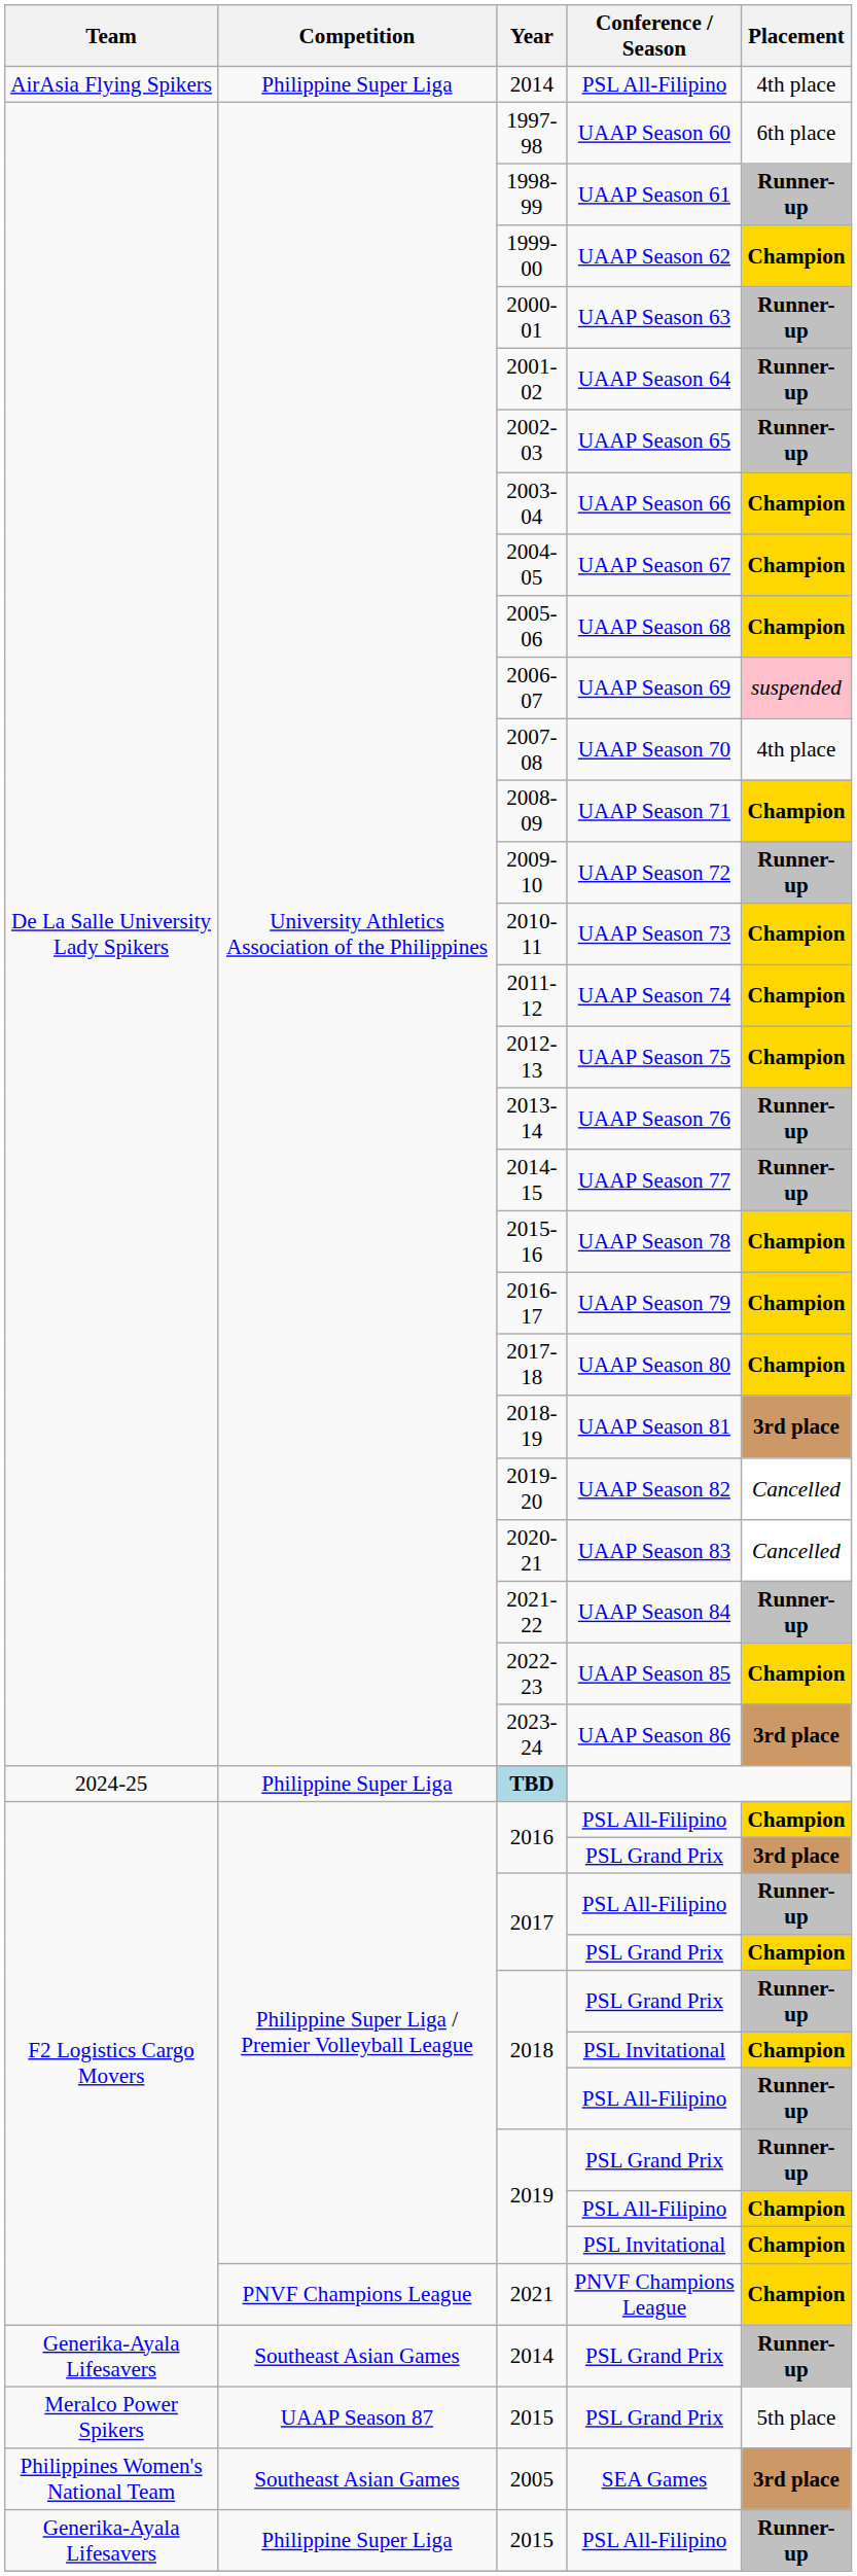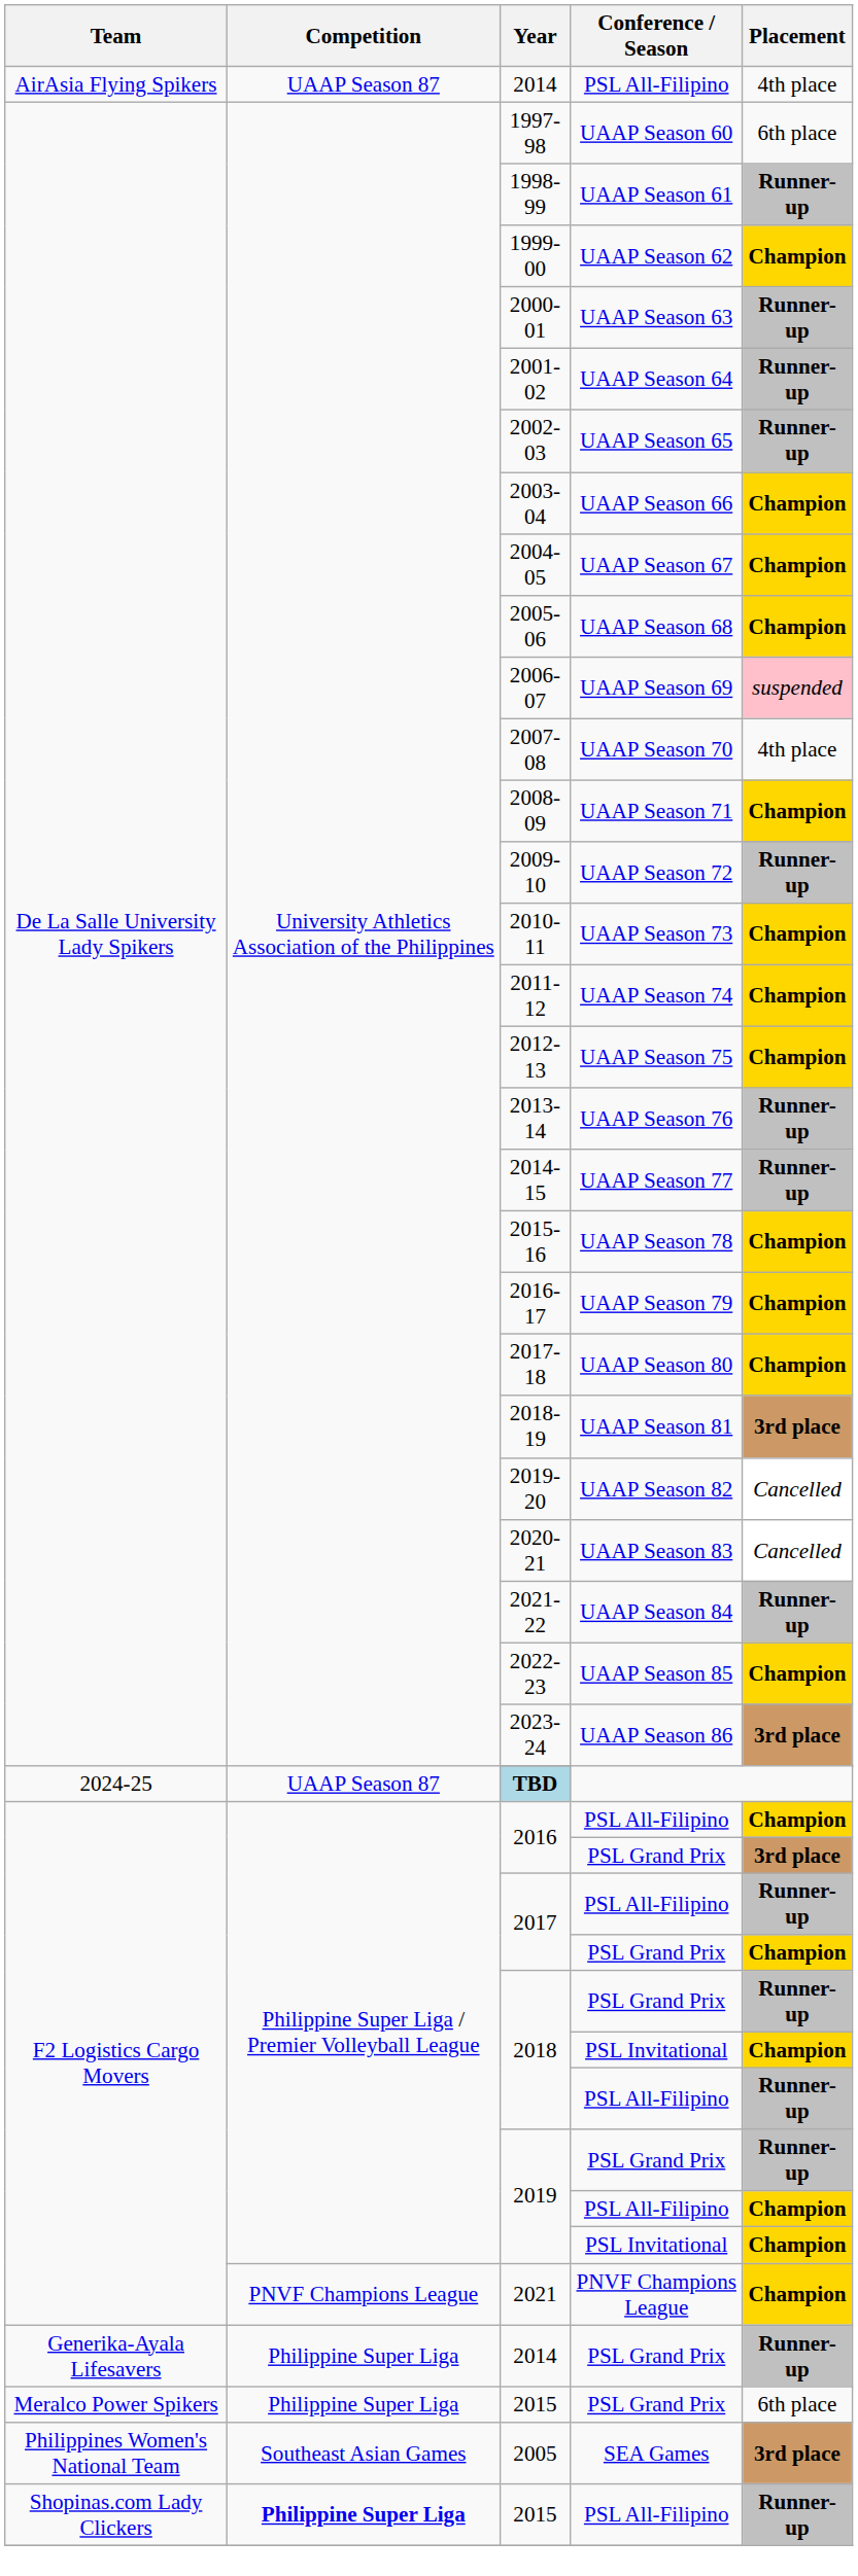 <table class="wikitable sortable" style=" font-size:95%; width:95%; text-align:center">
 <tr>
 <th>Team</th>
 <th>Competition</th>
 <th>Year</th>
 <th>Conference / Season</th>
 <th>Placement</th>
 </tr>
 <tr>
 <td> <a href='#'>AirAsia Flying Spikers</a></td>
-<td><a href='#'>Philippine Super Liga</a></td>
+<td><a href='#'>UAAP Season 87</a></td>
 <td>2014</td>
 <td><a href='#'>PSL All-Filipino</a></td>
 <td>4th place</td>
 </tr>
 <tr>
 <td rowspan=28> <a href='#'>De La Salle University Lady Spikers</a></td>
 <td rowspan=28><a href='#'>University Athletics Association of the Philippines</a></td>
 <td>1997-98</td>
 <td><a href='#'>UAAP Season 60</a></td>
 <td>6th place</td>
 </tr>
 <tr>
 <td>1998-99</td>
 <td><a href='#'>UAAP Season 61</a></td>
 <td style="background:silver;"><strong>Runner-up</strong></td>
 </tr>
 <tr>
 <td>1999-00</td>
 <td><a href='#'>UAAP Season 62</a></td>
 <td style="background:gold;"><strong>Champion</strong></td>
 </tr>
 <tr>
 <td>2000-01</td>
 <td><a href='#'>UAAP Season 63</a></td>
 <td style="background:silver;"><strong>Runner-up</strong></td>
 </tr>
 <tr>
 <td>2001-02</td>
 <td><a href='#'>UAAP Season 64</a></td>
 <td style="background:silver;"><strong>Runner-up</strong></td>
 </tr>
 <tr>
 <td>2002-03</td>
 <td><a href='#'>UAAP Season 65</a></td>
 <td style="background:silver;"><strong>Runner-up</strong></td>
 </tr>
 <tr>
 <td>2003-04</td>
 <td><a href='#'>UAAP Season 66</a></td>
 <td style="background:gold;"><strong>Champion</strong></td>
 </tr>
 <tr>
 <td>2004-05</td>
 <td><a href='#'>UAAP Season 67</a></td>
 <td style="background:gold;"><strong>Champion</strong></td>
 </tr>
 <tr>
 <td>2005-06</td>
 <td><a href='#'>UAAP Season 68</a></td>
 <td style="background:gold;"><strong>Champion</strong></td>
 </tr>
 <tr>
 <td>2006-07</td>
 <td><a href='#'>UAAP Season 69</a></td>
 <td style="background:pink;"><em>suspended</em></td>
 </tr>
 <tr>
 <td>2007-08</td>
 <td><a href='#'>UAAP Season 70</a></td>
 <td>4th place</td>
 </tr>
 <tr>
 <td>2008-09</td>
 <td><a href='#'>UAAP Season 71</a></td>
 <td style="background:gold;"><strong>Champion</strong></td>
 </tr>
 <tr>
 <td>2009-10</td>
 <td><a href='#'>UAAP Season 72</a></td>
 <td style="background:silver;"><strong>Runner-up</strong></td>
 </tr>
 <tr>
 <td>2010-11</td>
 <td><a href='#'>UAAP Season 73</a></td>
 <td style="background:gold;"><strong>Champion</strong></td>
 </tr>
 <tr>
 <td>2011-12</td>
 <td><a href='#'>UAAP Season 74</a></td>
 <td style="background:gold;"><strong>Champion</strong></td>
 </tr>
 <tr>
 <td>2012-13</td>
 <td><a href='#'>UAAP Season 75</a></td>
 <td style="background:gold;"><strong>Champion</strong></td>
 </tr>
 <tr>
 <td>2013-14</td>
 <td><a href='#'>UAAP Season 76</a></td>
 <td style="background:silver;"><strong>Runner-up</strong></td>
 </tr>
 <tr>
 <td>2014-15</td>
 <td><a href='#'>UAAP Season 77</a></td>
 <td style="background:silver;"><strong>Runner-up</strong></td>
 </tr>
 <tr>
 <td>2015-16</td>
 <td><a href='#'>UAAP Season 78</a></td>
 <td style="background:gold;"><strong>Champion</strong></td>
 </tr>
 <tr>
 <td>2016-17</td>
 <td><a href='#'>UAAP Season 79</a></td>
 <td style="background:gold;"><strong>Champion</strong></td>
 </tr>
 <tr>
 <td>2017-18</td>
 <td><a href='#'>UAAP Season 80</a></td>
 <td style="background:gold;"><strong>Champion</strong></td>
 </tr>
 <tr>
 <td>2018-19</td>
 <td><a href='#'>UAAP Season 81</a></td>
 <td style="background:#CC9966;"><strong>3rd place</strong></td>
 </tr>
 <tr>
 <td>2019-20</td>
 <td><a href='#'>UAAP Season 82</a></td>
 <td style="background:white;"><em>Cancelled</em></td>
 </tr>
 <tr>
 <td>2020-21</td>
 <td><a href='#'>UAAP Season 83</a></td>
 <td style="background:white;"><em>Cancelled</em></td>
 </tr>
 <tr>
 <td>2021-22</td>
 <td><a href='#'>UAAP Season 84</a></td>
 <td style="background:silver;"><strong>Runner-up</strong></td>
 </tr>
 <tr>
 <td>2022-23</td>
 <td><a href='#'>UAAP Season 85</a></td>
 <td style="background:gold;"><strong>Champion</strong></td>
 </tr>
 <tr>
 <td>2023-24</td>
 <td><a href='#'>UAAP Season 86</a></td>
 <td style="background:#CC9966;"><strong>3rd place</strong></td>
 </tr>
 <tr>
 </tr>
 <tr>
 <td>2024-25</td>
-<td><a href='#'>Philippine Super Liga</a></td>
+<td><a href='#'>UAAP Season 87</a></td>
 <td style="background:#ADD8E6;"><strong>TBD</strong></td>
 </tr>
 <tr>
 <td rowspan=11> <a href='#'>F2 Logistics Cargo Movers</a></td>
 <td rowspan=10><a href='#'>Philippine Super Liga</a> / <a href='#'>Premier Volleyball League</a></td>
 <td rowspan=2>2016</td>
 <td><a href='#'>PSL All-Filipino</a></td>
 <td style="background:gold;"><strong>Champion</strong></td>
 </tr>
 <tr>
 <td><a href='#'>PSL Grand Prix</a></td>
 <td style="background:#CC9966;"><strong>3rd place</strong></td>
 </tr>
 <tr>
 <td rowspan=2>2017</td>
 <td><a href='#'>PSL All-Filipino</a></td>
 <td style="background:silver;"><strong>Runner-up</strong></td>
 </tr>
 <tr>
 <td><a href='#'>PSL Grand Prix</a></td>
 <td style="background:gold;"><strong>Champion</strong></td>
 </tr>
 <tr>
 <td rowspan=3>2018</td>
 <td><a href='#'>PSL Grand Prix</a></td>
 <td style="background:silver;"><strong>Runner-up</strong></td>
 </tr>
 <tr>
 <td><a href='#'>PSL Invitational</a></td>
 <td style="background:gold;"><strong>Champion</strong></td>
 </tr>
 <tr>
 <td><a href='#'>PSL All-Filipino</a></td>
 <td style="background:silver;"><strong>Runner-up</strong></td>
 </tr>
 <tr>
 <td rowspan=3>2019</td>
 <td><a href='#'>PSL Grand Prix</a></td>
 <td style="background:silver;"><strong>Runner-up</strong></td>
 </tr>
 <tr>
 <td><a href='#'>PSL All-Filipino</a></td>
 <td style="background:gold;"><strong>Champion</strong></td>
 </tr>
 <tr>
 <td><a href='#'>PSL Invitational</a></td>
 <td style="background:gold;"><strong>Champion</strong></td>
 </tr>
 <tr>
 <td><a href='#'>PNVF Champions League</a></td>
 <td>2021</td>
 <td><a href='#'>PNVF Champions League</a></td>
 <td style="background:gold;"><strong>Champion</strong></td>
 </tr>
 <tr>
 <td> <a href='#'>Generika-Ayala Lifesavers</a></td>
-<td><a href='#'>Southeast Asian Games</a></td>
+<td><a href='#'>Philippine Super Liga</a></td>
 <td>2014</td>
 <td><a href='#'>PSL Grand Prix</a></td>
 <td style="background:silver;"><strong>Runner-up</strong></td>
 </tr>
 <tr>
 <td> <a href='#'>Meralco Power Spikers</a></td>
-<td><a href='#'>UAAP Season 87</a></td>
+<td><a href='#'>Philippine Super Liga</a></td>
 <td>2015</td>
 <td><a href='#'>PSL Grand Prix</a></td>
-<td>5th place</td>
+<td>6th place</td>
 </tr>
 <tr>
 <td> <a href='#'>Philippines Women's National Team</a></td>
 <td><a href='#'>Southeast Asian Games</a></td>
 <td>2005</td>
 <td><a href='#'>SEA Games</a></td>
 <td style="background:#CC9966;"><strong>3rd place</strong></td>
 </tr>
 <tr>
-<td> <a href='#'>Generika-Ayala Lifesavers</a></td>
-<td><a href='#'>Philippine Super Liga</a></td>
+<td> <a href='#'>Shopinas.com Lady Clickers</a></td>
+<td><strong><a href='#'>Philippine Super Liga</a></strong></td>
 <td>2015</td>
 <td><a href='#'>PSL All-Filipino</a></td>
 <td style="background:silver;"><strong>Runner-up</strong></td>
 </tr>
 <tr>
 </tr>
 </table>
